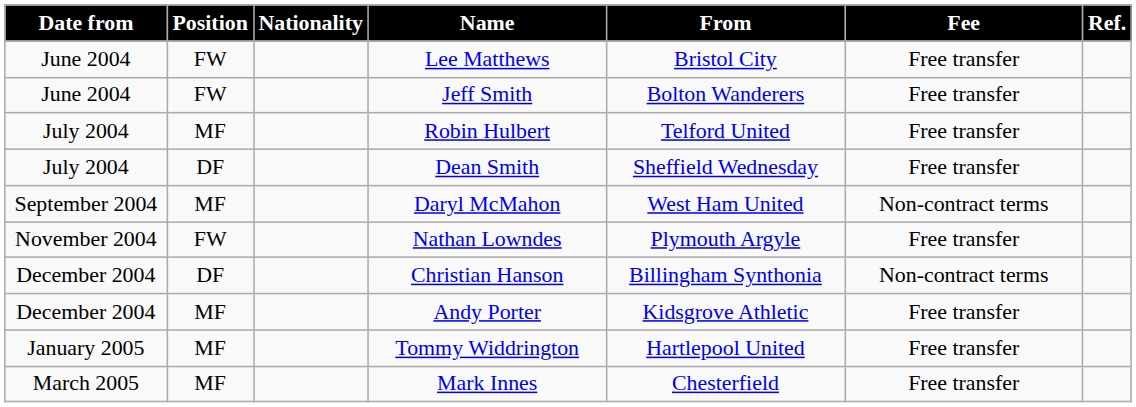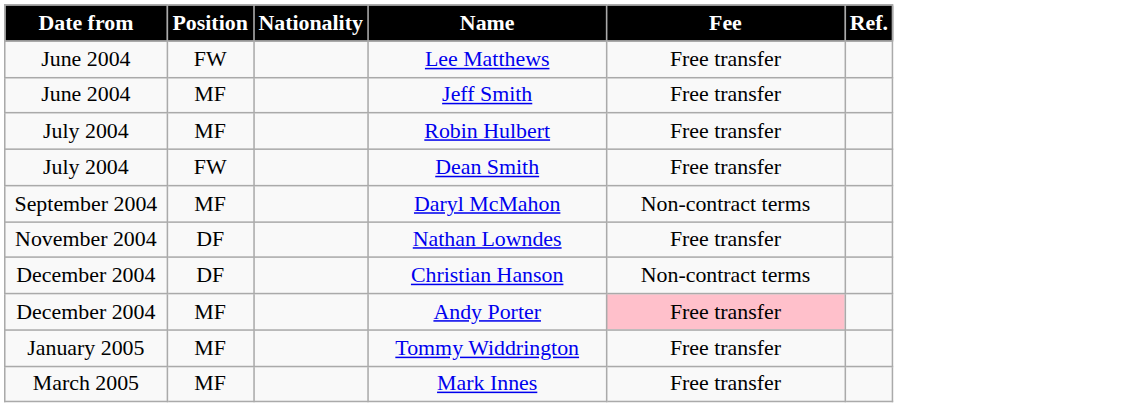 <table class="wikitable" style="text-align:center; font-size:90%; ">
 <tr>
 <th style="background:#000000; color:white; width:100px;">Date from</th>
 <th style="background:#000000; color:white; width:50px;">Position</th>
 <th style="background:#000000; color:white; width:50px;">Nationality</th>
 <th style="background:#000000; color:white; width:150px;">Name</th>
-<th style="background:#000000; color:white; width:150px;">From</th>
 <th style="background:#000000; color:white; width:150px;">Fee</th>
 <th style="background:#000000; color:white; width:25px;">Ref.</th>
 </tr>
 <tr>
 <td>June 2004</td>
 <td>FW</td>
 <td></td>
 <td><a href='#'>Lee Matthews</a></td>
-<td><a href='#'>Bristol City</a></td>
 <td>Free transfer</td>
 <td></td>
 </tr>
 <tr>
 <td>June 2004</td>
-<td>FW</td>
+<td>MF</td>
 <td></td>
 <td><a href='#'>Jeff Smith</a></td>
-<td><a href='#'>Bolton Wanderers</a></td>
 <td>Free transfer</td>
 <td></td>
 </tr>
 <tr>
 <td>July 2004</td>
 <td>MF</td>
 <td></td>
 <td><a href='#'>Robin Hulbert</a></td>
-<td><a href='#'>Telford United</a></td>
 <td>Free transfer</td>
 <td></td>
 </tr>
 <tr>
 <td>July 2004</td>
-<td>DF</td>
+<td>FW</td>
 <td></td>
 <td><a href='#'>Dean Smith</a></td>
-<td><a href='#'>Sheffield Wednesday</a></td>
 <td>Free transfer</td>
 <td></td>
 </tr>
 <tr>
 <td>September 2004</td>
 <td>MF</td>
 <td></td>
 <td><a href='#'>Daryl McMahon</a></td>
-<td><a href='#'>West Ham United</a></td>
 <td>Non-contract terms</td>
 <td></td>
 </tr>
 <tr>
 <td>November 2004</td>
-<td>FW</td>
+<td>DF</td>
 <td></td>
 <td><a href='#'>Nathan Lowndes</a></td>
-<td><a href='#'>Plymouth Argyle</a></td>
 <td>Free transfer</td>
 <td></td>
 </tr>
 <tr>
 <td>December 2004</td>
 <td>DF</td>
 <td></td>
 <td><a href='#'>Christian Hanson</a></td>
-<td><a href='#'>Billingham Synthonia</a></td>
 <td>Non-contract terms</td>
 <td></td>
 </tr>
 <tr>
 <td>December 2004</td>
 <td>MF</td>
 <td></td>
 <td><a href='#'>Andy Porter</a></td>
-<td><a href='#'>Kidsgrove Athletic</a></td>
-<td>Free transfer</td>
+<td style="background: pink;">Free transfer</td>
 <td></td>
 </tr>
 <tr>
 <td>January 2005</td>
 <td>MF</td>
 <td></td>
 <td><a href='#'>Tommy Widdrington</a></td>
-<td><a href='#'>Hartlepool United</a></td>
 <td>Free transfer</td>
 <td></td>
 </tr>
 <tr>
 <td>March 2005</td>
 <td>MF</td>
 <td></td>
 <td><a href='#'>Mark Innes</a></td>
-<td><a href='#'>Chesterfield</a></td>
 <td>Free transfer</td>
 <td></td>
 </tr>
 </table>
